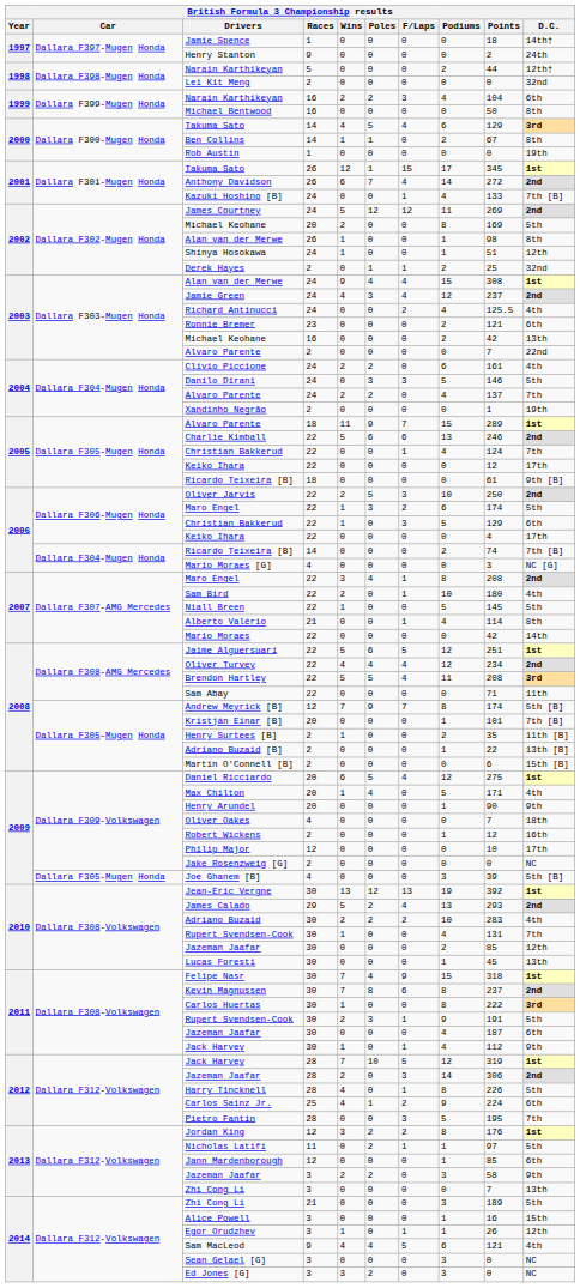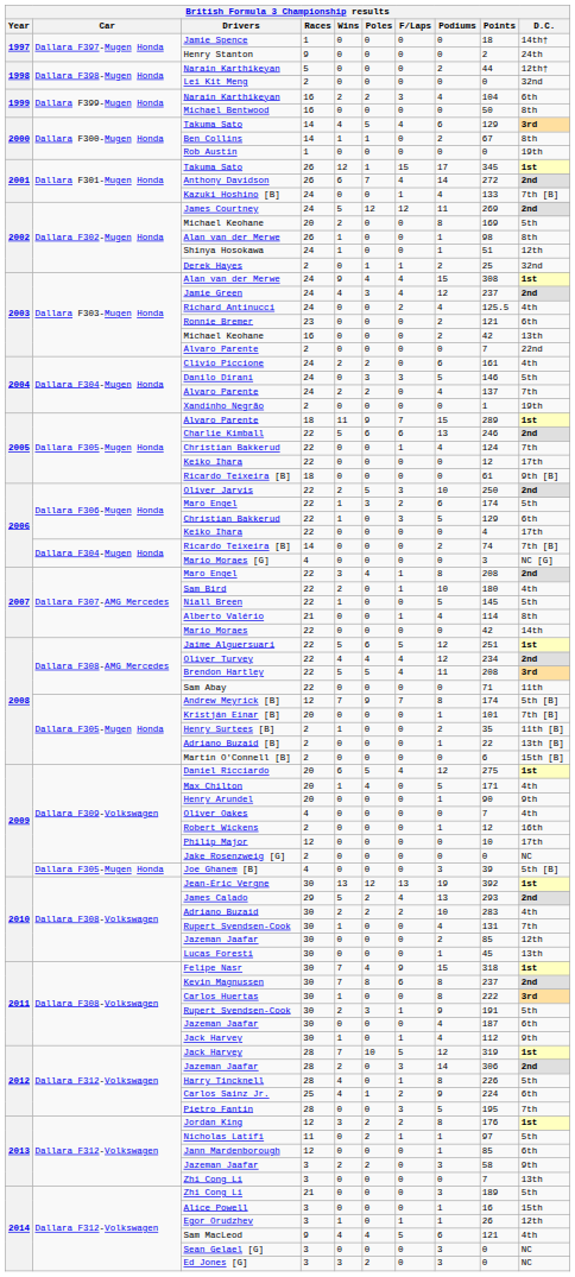 <table class="wikitable" style="font-size:85%; width:700px">
 <tr>
 <th colspan=10><a href='#'>British Formula 3 Championship</a> results</th>
 </tr>
 <tr>
 <th>Year</th>
 <th>Car</th>
 <th>Drivers</th>
 <th>Races</th>
 <th>Wins</th>
 <th>Poles</th>
 <th>F/Laps</th>
 <th>Podiums</th>
 <th>Points</th>
 <th>D.C.</th>
 </tr>
 <tr>
 <th rowspan=2><a href='#'>1997</a></th>
 <td rowspan=2><a href='#'>Dallara F397</a>-<a href='#'>Mugen</a> <a href='#'>Honda</a></td>
 <td> <a href='#'>Jamie Spence</a></td>
 <td>1</td>
 <td>0</td>
 <td>0</td>
 <td>0</td>
 <td>0</td>
 <td>18</td>
 <td>14th†</td>
 </tr>
 <tr>
 <td> Henry Stanton</td>
 <td>9</td>
 <td>0</td>
 <td>0</td>
 <td>0</td>
 <td>0</td>
 <td>2</td>
 <td>24th</td>
 </tr>
 <tr>
 <th rowspan=2><a href='#'>1998</a></th>
 <td rowspan=2><a href='#'>Dallara F398</a>-<a href='#'>Mugen</a> <a href='#'>Honda</a></td>
 <td> <a href='#'>Narain Karthikeyan</a></td>
 <td>5</td>
 <td>0</td>
 <td>0</td>
 <td>0</td>
 <td>2</td>
 <td>44</td>
 <td>12th†</td>
 </tr>
 <tr>
 <td> <a href='#'>Lei Kit Meng</a></td>
 <td>2</td>
 <td>0</td>
 <td>0</td>
 <td>0</td>
 <td>0</td>
 <td>0</td>
 <td>32nd</td>
 </tr>
 <tr>
 <th rowspan=2><a href='#'>1999</a></th>
 <td rowspan=2><a href='#'>Dallara</a> F399-<a href='#'>Mugen</a> <a href='#'>Honda</a></td>
 <td> <a href='#'>Narain Karthikeyan</a></td>
 <td>16</td>
 <td>2</td>
 <td>2</td>
 <td>3</td>
 <td>4</td>
 <td>104</td>
 <td>6th</td>
 </tr>
 <tr>
 <td> <a href='#'>Michael Bentwood</a></td>
 <td>16</td>
 <td>0</td>
 <td>0</td>
 <td>0</td>
 <td>0</td>
 <td>50</td>
 <td>8th</td>
 </tr>
 <tr>
 <th rowspan=3><a href='#'>2000</a></th>
 <td rowspan=3><a href='#'>Dallara</a> F300-<a href='#'>Mugen</a> <a href='#'>Honda</a></td>
 <td> <a href='#'>Takuma Sato</a></td>
 <td>14</td>
 <td>4</td>
 <td>5</td>
 <td>4</td>
 <td>6</td>
 <td>129</td>
 <td style="background:#FFDF9F;"><strong>3rd</strong></td>
 </tr>
 <tr>
 <td> <a href='#'>Ben Collins</a></td>
 <td>14</td>
 <td>1</td>
 <td>1</td>
 <td>0</td>
 <td>2</td>
 <td>67</td>
 <td>8th</td>
 </tr>
 <tr>
 <td> <a href='#'>Rob Austin</a></td>
 <td>1</td>
 <td>0</td>
 <td>0</td>
 <td>0</td>
 <td>0</td>
 <td>0</td>
 <td>19th</td>
 </tr>
 <tr>
 <th rowspan=3><a href='#'>2001</a></th>
 <td rowspan=3><a href='#'>Dallara</a> F301-<a href='#'>Mugen</a> <a href='#'>Honda</a></td>
 <td> <a href='#'>Takuma Sato</a></td>
 <td>26</td>
 <td>12</td>
 <td>1</td>
 <td>15</td>
 <td>17</td>
 <td>345</td>
 <td style="background:#FFFFBF;"><strong>1st</strong></td>
 </tr>
 <tr>
 <td> <a href='#'>Anthony Davidson</a></td>
 <td>26</td>
 <td>6</td>
 <td>7</td>
 <td>4</td>
 <td>14</td>
 <td>272</td>
 <td style="background:#DFDFDF;"><strong>2nd</strong></td>
 </tr>
 <tr>
 <td> <a href='#'>Kazuki Hoshino</a> [B]</td>
 <td>24</td>
 <td>0</td>
 <td>0</td>
 <td>1</td>
 <td>4</td>
 <td>133</td>
 <td>7th [B]</td>
 </tr>
 <tr>
 <th rowspan=5><a href='#'>2002</a></th>
 <td rowspan=5><a href='#'>Dallara F302</a>-<a href='#'>Mugen</a> <a href='#'>Honda</a></td>
 <td> <a href='#'>James Courtney</a></td>
 <td>24</td>
 <td>5</td>
 <td>12</td>
 <td>12</td>
 <td>11</td>
 <td>269</td>
 <td style="background:#DFDFDF;"><strong>2nd</strong></td>
 </tr>
 <tr>
 <td> Michael Keohane</td>
 <td>20</td>
 <td>2</td>
 <td>0</td>
 <td>0</td>
 <td>8</td>
 <td>169</td>
 <td>5th</td>
 </tr>
 <tr>
 <td> <a href='#'>Alan van der Merwe</a></td>
 <td>26</td>
 <td>1</td>
 <td>0</td>
 <td>0</td>
 <td>1</td>
 <td>98</td>
 <td>8th</td>
 </tr>
 <tr>
 <td> Shinya Hosokawa</td>
 <td>24</td>
 <td>1</td>
 <td>0</td>
 <td>0</td>
 <td>1</td>
 <td>51</td>
 <td>12th</td>
 </tr>
 <tr>
 <td> <a href='#'>Derek Hayes</a></td>
 <td>2</td>
 <td>0</td>
 <td>1</td>
 <td>1</td>
 <td>2</td>
 <td>25</td>
 <td>32nd</td>
 </tr>
 <tr>
 <th rowspan=6><a href='#'>2003</a></th>
 <td rowspan=6><a href='#'>Dallara</a> F303-<a href='#'>Mugen</a> <a href='#'>Honda</a></td>
 <td> <a href='#'>Alan van der Merwe</a></td>
 <td>24</td>
 <td>9</td>
 <td>4</td>
 <td>4</td>
 <td>15</td>
 <td>308</td>
 <td style="background:#FFFFBF;"><strong>1st</strong></td>
 </tr>
 <tr>
 <td> <a href='#'>Jamie Green</a></td>
 <td>24</td>
 <td>4</td>
 <td>3</td>
 <td>4</td>
 <td>12</td>
 <td>237</td>
 <td style="background:#DFDFDF;"><strong>2nd</strong></td>
 </tr>
 <tr>
 <td> <a href='#'>Richard Antinucci</a></td>
 <td>24</td>
 <td>0</td>
 <td>0</td>
 <td>2</td>
 <td>4</td>
 <td>125.5</td>
 <td>4th</td>
 </tr>
 <tr>
 <td> <a href='#'>Ronnie Bremer</a></td>
 <td>23</td>
 <td>0</td>
 <td>0</td>
 <td>0</td>
 <td>2</td>
 <td>121</td>
 <td>6th</td>
 </tr>
 <tr>
 <td> Michael Keohane</td>
 <td>16</td>
 <td>0</td>
 <td>0</td>
 <td>0</td>
 <td>2</td>
 <td>42</td>
 <td>13th</td>
 </tr>
 <tr>
 <td> <a href='#'>Álvaro Parente</a></td>
 <td>2</td>
 <td>0</td>
 <td>0</td>
 <td>0</td>
 <td>0</td>
 <td>7</td>
 <td>22nd</td>
 </tr>
 <tr>
 <th rowspan=4><a href='#'>2004</a></th>
 <td rowspan=4><a href='#'>Dallara F304</a>-<a href='#'>Mugen</a> <a href='#'>Honda</a></td>
 <td> <a href='#'>Clivio Piccione</a></td>
 <td>24</td>
 <td>2</td>
 <td>2</td>
 <td>0</td>
 <td>6</td>
 <td>161</td>
 <td>4th</td>
 </tr>
 <tr>
 <td> <a href='#'>Danilo Dirani</a></td>
 <td>24</td>
 <td>0</td>
 <td>3</td>
 <td>3</td>
 <td>5</td>
 <td>146</td>
 <td>5th</td>
 </tr>
 <tr>
 <td> <a href='#'>Álvaro Parente</a></td>
 <td>24</td>
 <td>2</td>
 <td>2</td>
 <td>0</td>
 <td>4</td>
 <td>137</td>
 <td>7th</td>
 </tr>
 <tr>
 <td> <a href='#'>Xandinho Negrão</a></td>
 <td>2</td>
 <td>0</td>
 <td>0</td>
 <td>0</td>
 <td>0</td>
 <td>1</td>
 <td>19th</td>
 </tr>
 <tr>
 <th rowspan=5><a href='#'>2005</a></th>
 <td rowspan=5><a href='#'>Dallara F305</a>-<a href='#'>Mugen</a> <a href='#'>Honda</a></td>
 <td> <a href='#'>Álvaro Parente</a></td>
 <td>18</td>
 <td>11</td>
 <td>9</td>
 <td>7</td>
 <td>15</td>
 <td>289</td>
 <td style="background:#FFFFBF;"><strong>1st</strong></td>
 </tr>
 <tr>
 <td> <a href='#'>Charlie Kimball</a></td>
 <td>22</td>
 <td>5</td>
 <td>6</td>
 <td>6</td>
 <td>13</td>
 <td>246</td>
 <td style="background:#DFDFDF;"><strong>2nd</strong></td>
 </tr>
 <tr>
 <td> <a href='#'>Christian Bakkerud</a></td>
 <td>22</td>
 <td>0</td>
 <td>0</td>
 <td>1</td>
 <td>4</td>
 <td>124</td>
 <td>7th</td>
 </tr>
 <tr>
 <td> <a href='#'>Keiko Ihara</a></td>
 <td>22</td>
 <td>0</td>
 <td>0</td>
 <td>0</td>
 <td>0</td>
 <td>12</td>
 <td>17th</td>
 </tr>
 <tr>
 <td> <a href='#'>Ricardo Teixeira</a> [B]</td>
 <td>18</td>
 <td>0</td>
 <td>0</td>
 <td>0</td>
 <td>0</td>
 <td>61</td>
 <td>9th [B]</td>
 </tr>
 <tr>
 <th rowspan=6><a href='#'>2006</a></th>
 <td rowspan=4><a href='#'>Dallara F306</a>-<a href='#'>Mugen</a> <a href='#'>Honda</a></td>
 <td> <a href='#'>Oliver Jarvis</a></td>
 <td>22</td>
 <td>2</td>
 <td>5</td>
 <td>3</td>
 <td>10</td>
 <td>250</td>
 <td style="background:#DFDFDF;"><strong>2nd</strong></td>
 </tr>
 <tr>
 <td> <a href='#'>Maro Engel</a></td>
 <td>22</td>
 <td>1</td>
 <td>3</td>
 <td>2</td>
 <td>6</td>
 <td>174</td>
 <td>5th</td>
 </tr>
 <tr>
 <td> <a href='#'>Christian Bakkerud</a></td>
 <td>22</td>
 <td>1</td>
 <td>0</td>
 <td>3</td>
 <td>5</td>
 <td>129</td>
 <td>6th</td>
 </tr>
 <tr>
 <td> <a href='#'>Keiko Ihara</a></td>
 <td>22</td>
 <td>0</td>
 <td>0</td>
 <td>0</td>
 <td>0</td>
 <td>4</td>
 <td>17th</td>
 </tr>
 <tr>
 <td rowspan=2><a href='#'>Dallara F304</a>-<a href='#'>Mugen</a> <a href='#'>Honda</a></td>
 <td> <a href='#'>Ricardo Teixeira</a> [B]</td>
 <td>14</td>
 <td>0</td>
 <td>0</td>
 <td>0</td>
 <td>2</td>
 <td>74</td>
 <td>7th [B]</td>
 </tr>
 <tr>
 <td> <a href='#'>Mario Moraes</a> [G]</td>
 <td>4</td>
 <td>0</td>
 <td>0</td>
 <td>0</td>
 <td>0</td>
 <td>3</td>
 <td>NC [G]</td>
 </tr>
 <tr>
 <th rowspan=5><a href='#'>2007</a></th>
 <td rowspan=5><a href='#'>Dallara F307</a>-<a href='#'>AMG Mercedes</a></td>
 <td> <a href='#'>Maro Engel</a></td>
 <td>22</td>
 <td>3</td>
 <td>4</td>
 <td>1</td>
 <td>8</td>
 <td>208</td>
 <td style="background:#DFDFDF;"><strong>2nd</strong></td>
 </tr>
 <tr>
 <td> <a href='#'>Sam Bird</a></td>
 <td>22</td>
 <td>2</td>
 <td>0</td>
 <td>1</td>
 <td>10</td>
 <td>180</td>
 <td>4th</td>
 </tr>
 <tr>
 <td> <a href='#'>Niall Breen</a></td>
 <td>22</td>
 <td>1</td>
 <td>0</td>
 <td>0</td>
 <td>5</td>
 <td>145</td>
 <td>5th</td>
 </tr>
 <tr>
 <td> <a href='#'>Alberto Valério</a></td>
 <td>21</td>
 <td>0</td>
 <td>0</td>
 <td>1</td>
 <td>4</td>
 <td>114</td>
 <td>8th</td>
 </tr>
 <tr>
 <td> <a href='#'>Mario Moraes</a></td>
 <td>22</td>
 <td>0</td>
 <td>0</td>
 <td>0</td>
 <td>0</td>
 <td>42</td>
 <td>14th</td>
 </tr>
 <tr>
 <th rowspan=9><a href='#'>2008</a></th>
 <td rowspan=4><a href='#'>Dallara F308</a>-<a href='#'>AMG Mercedes</a></td>
 <td> <a href='#'>Jaime Alguersuari</a></td>
 <td>22</td>
 <td>5</td>
 <td>6</td>
 <td>5</td>
 <td>12</td>
 <td>251</td>
 <td style="background:#FFFFBF;"><strong>1st</strong></td>
 </tr>
 <tr>
 <td> <a href='#'>Oliver Turvey</a></td>
 <td>22</td>
 <td>4</td>
 <td>4</td>
 <td>4</td>
 <td>12</td>
 <td>234</td>
 <td style="background:#DFDFDF;"><strong>2nd</strong></td>
 </tr>
 <tr>
 <td> <a href='#'>Brendon Hartley</a></td>
 <td>22</td>
 <td>5</td>
 <td>5</td>
 <td>4</td>
 <td>11</td>
 <td>208</td>
 <td style="background:#FFDF9F;"><strong>3rd</strong></td>
 </tr>
 <tr>
 <td> Sam Abay</td>
 <td>22</td>
 <td>0</td>
 <td>0</td>
 <td>0</td>
 <td>0</td>
 <td>71</td>
 <td>11th</td>
 </tr>
 <tr>
 <td rowspan=5><a href='#'>Dallara F305</a>-<a href='#'>Mugen</a> <a href='#'>Honda</a></td>
 <td> <a href='#'>Andrew Meyrick</a> [B]</td>
 <td>12</td>
 <td>7</td>
 <td>9</td>
 <td>7</td>
 <td>8</td>
 <td>174</td>
 <td>5th [B]</td>
 </tr>
 <tr>
 <td> <a href='#'>Kristján Einar</a> [B]</td>
 <td>20</td>
 <td>0</td>
 <td>0</td>
 <td>0</td>
 <td>1</td>
 <td>101</td>
 <td>7th [B]</td>
 </tr>
 <tr>
 <td> <a href='#'>Henry Surtees</a> [B]</td>
 <td>2</td>
 <td>1</td>
 <td>0</td>
 <td>0</td>
 <td>2</td>
 <td>35</td>
 <td>11th [B]</td>
 </tr>
 <tr>
 <td> <a href='#'>Adriano Buzaid</a> [B]</td>
 <td>2</td>
 <td>0</td>
 <td>0</td>
 <td>0</td>
 <td>1</td>
 <td>22</td>
 <td>13th [B]</td>
 </tr>
 <tr>
 <td> Martin O'Connell [B]</td>
 <td>2</td>
 <td>0</td>
 <td>0</td>
 <td>0</td>
 <td>0</td>
 <td>6</td>
 <td>15th [B]</td>
 </tr>
 <tr>
 <th rowspan=8><a href='#'>2009</a></th>
 <td rowspan=7><a href='#'>Dallara F309</a>-<a href='#'>Volkswagen</a></td>
 <td> <a href='#'>Daniel Ricciardo</a></td>
 <td>20</td>
 <td>6</td>
 <td>5</td>
 <td>4</td>
 <td>12</td>
 <td>275</td>
 <td style="background:#FFFFBF;"><strong>1st</strong></td>
 </tr>
 <tr>
 <td> <a href='#'>Max Chilton</a></td>
 <td>20</td>
 <td>1</td>
 <td>4</td>
 <td>0</td>
 <td>5</td>
 <td>171</td>
 <td>4th</td>
 </tr>
 <tr>
 <td> <a href='#'>Henry Arundel</a></td>
 <td>20</td>
 <td>0</td>
 <td>0</td>
 <td>0</td>
 <td>1</td>
 <td>90</td>
 <td>9th</td>
 </tr>
 <tr>
 <td> <a href='#'>Oliver Oakes</a></td>
 <td>4</td>
 <td>0</td>
 <td>0</td>
 <td>0</td>
 <td>0</td>
 <td>7</td>
-<td>18th</td>
+<td>4th</td>
 </tr>
 <tr>
 <td> <a href='#'>Robert Wickens</a></td>
 <td>2</td>
 <td>0</td>
 <td>0</td>
 <td>0</td>
 <td>1</td>
 <td>12</td>
 <td>16th</td>
 </tr>
 <tr>
 <td> <a href='#'>Philip Major</a></td>
 <td>12</td>
 <td>0</td>
 <td>0</td>
 <td>0</td>
 <td>0</td>
 <td>10</td>
 <td>17th</td>
 </tr>
 <tr>
 <td> <a href='#'>Jake Rosenzweig</a> [G]</td>
 <td>2</td>
 <td>0</td>
 <td>0</td>
 <td>0</td>
 <td>0</td>
 <td>0</td>
 <td>NC</td>
 </tr>
 <tr>
 <td><a href='#'>Dallara F305</a>-<a href='#'>Mugen</a> <a href='#'>Honda</a></td>
 <td> <a href='#'>Joe Ghanem</a> [B]</td>
 <td>4</td>
 <td>0</td>
 <td>0</td>
 <td>0</td>
 <td>3</td>
 <td>39</td>
 <td>5th [B]</td>
 </tr>
 <tr>
 <th rowspan=6><a href='#'>2010</a></th>
 <td rowspan=6><a href='#'>Dallara F308</a>-<a href='#'>Volkswagen</a></td>
 <td> <a href='#'>Jean-Éric Vergne</a></td>
 <td>30</td>
 <td>13</td>
 <td>12</td>
 <td>13</td>
 <td>19</td>
 <td>392</td>
 <td style="background:#FFFFBF;"><strong>1st</strong></td>
 </tr>
 <tr>
 <td> <a href='#'>James Calado</a></td>
 <td>29</td>
 <td>5</td>
 <td>2</td>
 <td>4</td>
 <td>13</td>
 <td>293</td>
 <td style="background:#DFDFDF;"><strong>2nd</strong></td>
 </tr>
 <tr>
 <td> <a href='#'>Adriano Buzaid</a></td>
 <td>30</td>
 <td>2</td>
 <td>2</td>
 <td>2</td>
 <td>10</td>
 <td>283</td>
 <td>4th</td>
 </tr>
 <tr>
 <td> <a href='#'>Rupert Svendsen-Cook</a></td>
 <td>30</td>
 <td>1</td>
 <td>0</td>
 <td>0</td>
 <td>4</td>
 <td>131</td>
 <td>7th</td>
 </tr>
 <tr>
 <td> <a href='#'>Jazeman Jaafar</a></td>
 <td>30</td>
 <td>0</td>
 <td>0</td>
 <td>0</td>
 <td>2</td>
 <td>85</td>
 <td>12th</td>
 </tr>
 <tr>
 <td> <a href='#'>Lucas Foresti</a></td>
 <td>30</td>
 <td>0</td>
 <td>0</td>
 <td>0</td>
 <td>1</td>
 <td>45</td>
 <td>13th</td>
 </tr>
 <tr>
 <th rowspan=6><a href='#'>2011</a></th>
 <td rowspan=6><a href='#'>Dallara F308</a>-<a href='#'>Volkswagen</a></td>
 <td> <a href='#'>Felipe Nasr</a></td>
 <td>30</td>
 <td>7</td>
 <td>4</td>
 <td>9</td>
 <td>15</td>
 <td>318</td>
 <td style="background:#FFFFBF;"><strong>1st</strong></td>
 </tr>
 <tr>
 <td> <a href='#'>Kevin Magnussen</a></td>
 <td>30</td>
 <td>7</td>
 <td>8</td>
 <td>6</td>
 <td>8</td>
 <td>237</td>
 <td style="background:#DFDFDF;"><strong>2nd</strong></td>
 </tr>
 <tr>
 <td> <a href='#'>Carlos Huertas</a></td>
 <td>30</td>
 <td>1</td>
 <td>0</td>
 <td>0</td>
 <td>8</td>
 <td>222</td>
 <td style="background:#FFDF9F;"><strong>3rd</strong></td>
 </tr>
 <tr>
 <td> <a href='#'>Rupert Svendsen-Cook</a></td>
 <td>30</td>
 <td>2</td>
 <td>3</td>
 <td>1</td>
 <td>9</td>
 <td>191</td>
 <td>5th</td>
 </tr>
 <tr>
 <td> <a href='#'>Jazeman Jaafar</a></td>
 <td>30</td>
 <td>0</td>
 <td>0</td>
 <td>0</td>
 <td>4</td>
 <td>187</td>
 <td>6th</td>
 </tr>
 <tr>
 <td> <a href='#'>Jack Harvey</a></td>
 <td>30</td>
 <td>1</td>
 <td>0</td>
 <td>1</td>
 <td>4</td>
 <td>112</td>
 <td>9th</td>
 </tr>
 <tr>
 <th rowspan=5><a href='#'>2012</a></th>
 <td rowspan=5><a href='#'>Dallara F312</a>-<a href='#'>Volkswagen</a></td>
 <td> <a href='#'>Jack Harvey</a></td>
 <td>28</td>
 <td>7</td>
 <td>10</td>
 <td>5</td>
 <td>12</td>
 <td>319</td>
 <td style="background:#FFFFBF;"><strong>1st</strong></td>
 </tr>
 <tr>
 <td> <a href='#'>Jazeman Jaafar</a></td>
 <td>28</td>
 <td>2</td>
 <td>0</td>
 <td>3</td>
 <td>14</td>
 <td>306</td>
 <td style="background:#DFDFDF;"><strong>2nd</strong></td>
 </tr>
 <tr>
 <td> <a href='#'>Harry Tincknell</a></td>
 <td>28</td>
 <td>4</td>
 <td>0</td>
 <td>1</td>
 <td>8</td>
 <td>226</td>
 <td>5th</td>
 </tr>
 <tr>
 <td> <a href='#'>Carlos Sainz Jr.</a></td>
 <td>25</td>
 <td>4</td>
 <td>1</td>
 <td>2</td>
 <td>9</td>
 <td>224</td>
 <td>6th</td>
 </tr>
 <tr>
 <td> <a href='#'>Pietro Fantin</a></td>
 <td>28</td>
 <td>0</td>
 <td>0</td>
 <td>3</td>
 <td>5</td>
 <td>195</td>
 <td>7th</td>
 </tr>
 <tr>
 <th rowspan=5><a href='#'>2013</a></th>
 <td rowspan=5><a href='#'>Dallara F312</a>-<a href='#'>Volkswagen</a></td>
 <td> <a href='#'>Jordan King</a></td>
 <td>12</td>
 <td>3</td>
 <td>2</td>
 <td>2</td>
 <td>8</td>
 <td>176</td>
 <td style="background:#FFFFBF;"><strong>1st</strong></td>
 </tr>
 <tr>
 <td> <a href='#'>Nicholas Latifi</a></td>
 <td>11</td>
 <td>0</td>
 <td>2</td>
 <td>1</td>
 <td>1</td>
 <td>97</td>
 <td>5th</td>
 </tr>
 <tr>
 <td> <a href='#'>Jann Mardenborough</a></td>
 <td>12</td>
 <td>0</td>
 <td>0</td>
 <td>0</td>
 <td>1</td>
 <td>85</td>
 <td>6th</td>
 </tr>
 <tr>
 <td> <a href='#'>Jazeman Jaafar</a></td>
 <td>3</td>
 <td>2</td>
 <td>2</td>
 <td>0</td>
 <td>3</td>
 <td>58</td>
 <td>9th</td>
 </tr>
 <tr>
 <td> <a href='#'>Zhi Cong Li</a></td>
 <td>3</td>
 <td>0</td>
 <td>0</td>
 <td>0</td>
 <td>0</td>
 <td>7</td>
 <td>13th</td>
 </tr>
 <tr>
 <th rowspan=6><a href='#'>2014</a></th>
 <td rowspan=6><a href='#'>Dallara F312</a>-<a href='#'>Volkswagen</a></td>
 <td> <a href='#'>Zhi Cong Li</a></td>
 <td>21</td>
 <td>0</td>
 <td>0</td>
 <td>0</td>
 <td>3</td>
 <td>189</td>
 <td>5th</td>
 </tr>
 <tr>
 <td> <a href='#'>Alice Powell</a></td>
 <td>3</td>
 <td>0</td>
 <td>0</td>
 <td>0</td>
 <td>1</td>
 <td>16</td>
 <td>15th</td>
 </tr>
 <tr>
 <td> <a href='#'>Egor Orudzhev</a></td>
 <td>3</td>
 <td>1</td>
 <td>0</td>
 <td>1</td>
 <td>1</td>
 <td>26</td>
 <td>12th</td>
 </tr>
 <tr>
 <td> Sam MacLeod</td>
 <td>9</td>
 <td>4</td>
 <td>4</td>
 <td>5</td>
 <td>6</td>
 <td>121</td>
 <td>4th</td>
 </tr>
 <tr>
 <td> <a href='#'>Sean Gelael</a> [G]</td>
 <td>3</td>
 <td>0</td>
 <td>0</td>
 <td>0</td>
 <td>3</td>
 <td>0</td>
 <td>NC</td>
 </tr>
 <tr>
 <td> <a href='#'>Ed Jones</a> [G]</td>
 <td>3</td>
 <td>3</td>
 <td>2</td>
 <td>0</td>
 <td>3</td>
 <td>0</td>
 <td>NC</td>
 </tr>
 </table>
